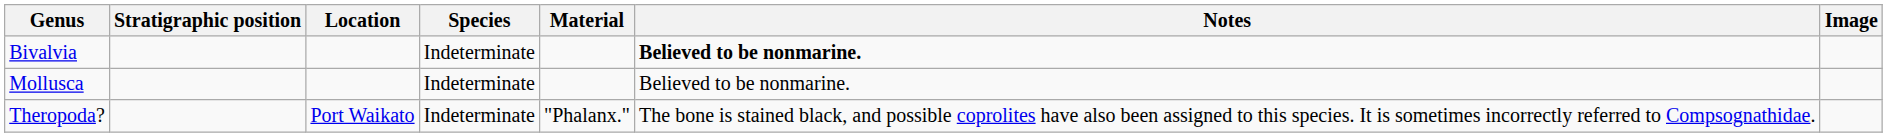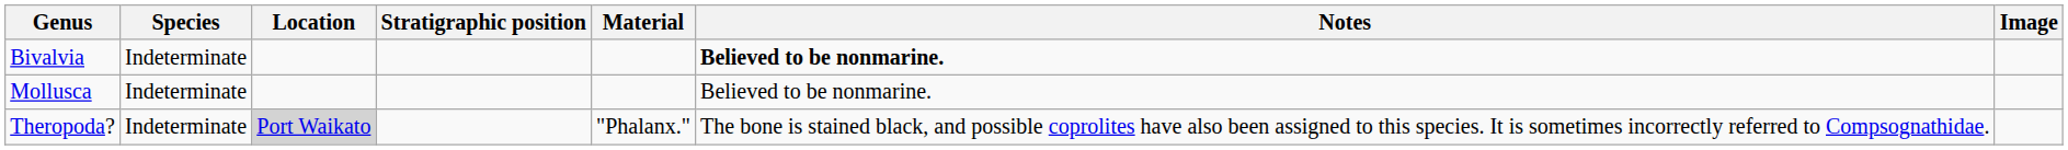 <table class="wikitable">
 <tr>
 <th>Genus</th>
+<th>Species</th>
+<th>Location</th>
 <th>Stratigraphic position</th>
-<th>Location</th>
-<th>Species</th>
 <th>Material</th>
 <th>Notes</th>
 <th>Image</th>
 </tr>
 <tr>
 <td><a href='#'>Bivalvia</a></td>
+<td>Indeterminate</td>
 <td></td>
 <td></td>
-<td>Indeterminate</td>
 <td></td>
 <td><strong>Believed to be nonmarine.</strong></td>
 <td></td>
 </tr>
 <tr>
 <td><a href='#'>Mollusca</a></td>
+<td>Indeterminate</td>
 <td></td>
 <td></td>
-<td>Indeterminate</td>
 <td></td>
 <td>Believed to be nonmarine.</td>
 <td></td>
 </tr>
 <tr>
 <td><a href='#'>Theropoda</a>?</td>
+<td>Indeterminate</td>
+<td style="background: lightgrey;"><a href='#'>Port Waikato</a></td>
 <td></td>
-<td><a href='#'>Port Waikato</a></td>
-<td>Indeterminate</td>
 <td>"Phalanx."</td>
 <td>The bone is stained black, and possible <a href='#'>coprolites</a> have also been assigned to this species. It is sometimes incorrectly referred to <a href='#'>Compsognathidae</a>.</td>
 <td></td>
 </tr>
 </table>
